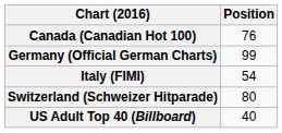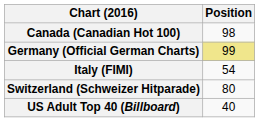 <table class="wikitable plainrowheaders sortable" style="text-align:center">
 <tr>
 <th>Chart (2016)</th>
 <th>Position</th>
 </tr>
 <tr>
 <th scope="row">Canada (Canadian Hot 100)</th>
-<td>76</td>
+<td>98</td>
 </tr>
 <tr>
 <th scope="row">Germany (Official German Charts)</th>
-<td>99</td>
+<td style="background: khaki;">99</td>
 </tr>
 <tr>
 <th scope="row">Italy (FIMI)</th>
 <td>54</td>
 </tr>
 <tr>
 <th scope="row">Switzerland (Schweizer Hitparade)</th>
 <td>80</td>
 </tr>
 <tr>
 <th scope="row">US Adult Top 40 (<em>Billboard</em>)</th>
 <td>40</td>
 </tr>
 </table>
